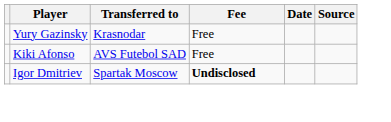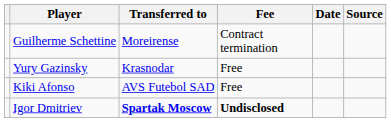 <table class="wikitable plainrowheaders sortable">
 <tr>
 <th></th>
 <th scope="col">Player</th>
 <th>Transferred to</th>
 <th style="width: 115px;">Fee</th>
 <th scope="col">Date</th>
 <th scope="col">Source</th>
+</tr>
+<tr>
+<td align="center"></td>
+<td> <a href='#'>Guilherme Schettine</a></td>
+<td> <a href='#'>Moreirense</a></td>
+<td>Contract termination</td>
+<td></td>
+<td></td>
 </tr>
 <tr>
 <td align="center"></td>
 <td> <a href='#'>Yury Gazinsky</a></td>
 <td> <a href='#'>Krasnodar</a></td>
 <td>Free</td>
 <td></td>
 <td></td>
 </tr>
 <tr>
 <td align="center"></td>
 <td> <a href='#'>Kiki Afonso</a></td>
 <td> <a href='#'>AVS Futebol SAD</a></td>
 <td>Free</td>
 <td></td>
 <td></td>
 </tr>
 <tr>
 <td align="center"></td>
 <td> <a href='#'>Igor Dmitriev</a></td>
-<td> <a href='#'>Spartak Moscow</a></td>
+<td><strong> <a href='#'>Spartak Moscow</a></strong></td>
 <td><strong>Undisclosed</strong></td>
 <td></td>
 <td></td>
 </tr>
 </table>
